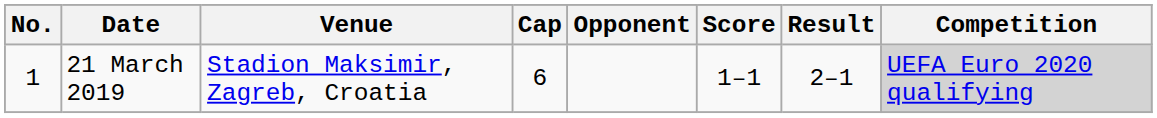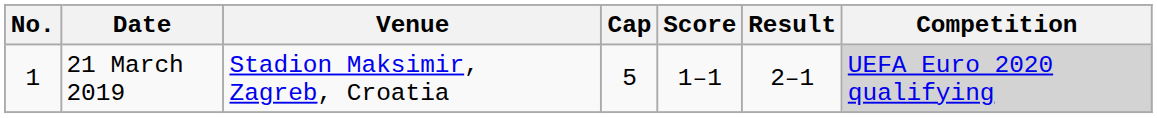 <table class="wikitable sortable">
 <tr>
 <th scope="col">No.</th>
 <th scope="col">Date</th>
 <th scope="col">Venue</th>
 <th scope="col">Cap</th>
-<th scope="col">Opponent</th>
 <th scope="col">Score</th>
 <th scope="col">Result</th>
 <th scope="col">Competition</th>
 </tr>
 <tr>
 <td align="center">1</td>
 <td>21 March 2019</td>
 <td><a href='#'>Stadion Maksimir</a>, <a href='#'>Zagreb</a>, Croatia</td>
-<td align="center">6</td>
-<td></td>
+<td align="center">5</td>
 <td align="center">1–1</td>
 <td align="center">2–1</td>
 <td style="background: lightgrey;"><a href='#'>UEFA Euro 2020 qualifying</a></td>
 </tr>
 </table>
